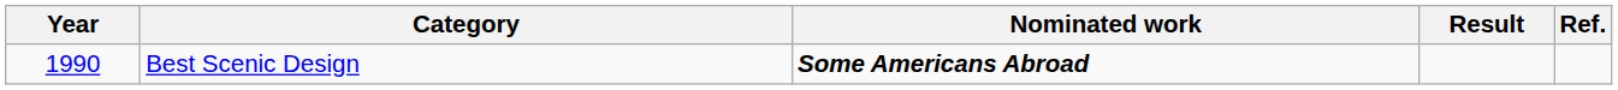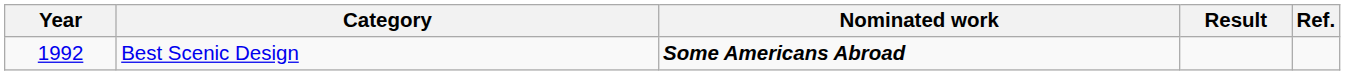 <table class=wikitable>
 <tr>
 <th scope="col" style="width:5em;">Year</th>
 <th scope="col" style="width:26em;">Category</th>
 <th scope="col" style="width:25em;">Nominated work</th>
 <th scope="col" style="width:5em;">Result</th>
 <th>Ref.</th>
 </tr>
 <tr>
-<td style="text-align:center;"><a href='#'>1990</a></td>
+<td style="text-align:center;"><a href='#'>1992</a></td>
 <td><a href='#'>Best Scenic Design</a></td>
 <td><strong><em>Some Americans Abroad</em></strong></td>
 <td></td>
 <td style="text-align:center;"></td>
 </tr>
 </table>
